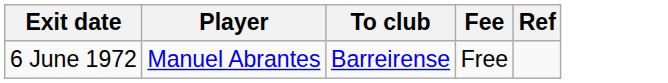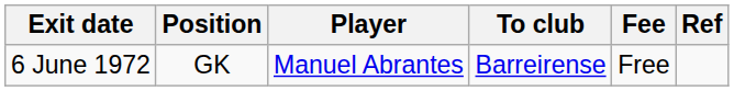 <table class="wikitable">
 <tr>
 <th><strong>Exit date</strong></th>
+<th><strong>Position</strong></th>
 <th><strong>Player</strong></th>
 <th><strong>To club</strong></th>
 <th><strong>Fee</strong></th>
 <th><strong>Ref</strong></th>
 </tr>
 <tr>
 <td>6 June 1972</td>
+<td style="text-align:center;">GK</td>
 <td style="text-align:left;"><a href='#'>Manuel Abrantes</a></td>
 <td style="text-align:left;"><a href='#'>Barreirense</a></td>
 <td>Free</td>
 <td></td>
 </tr>
 </table>
